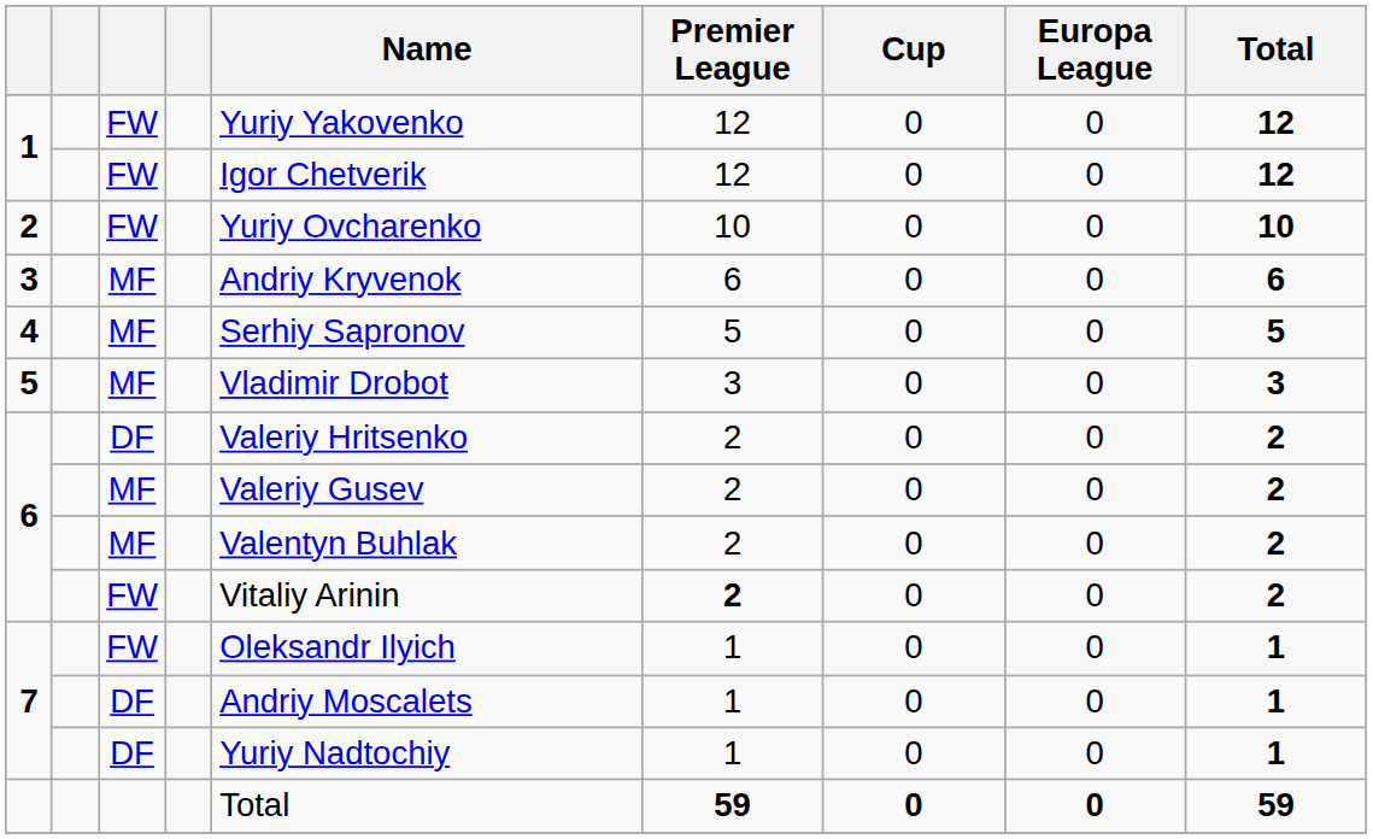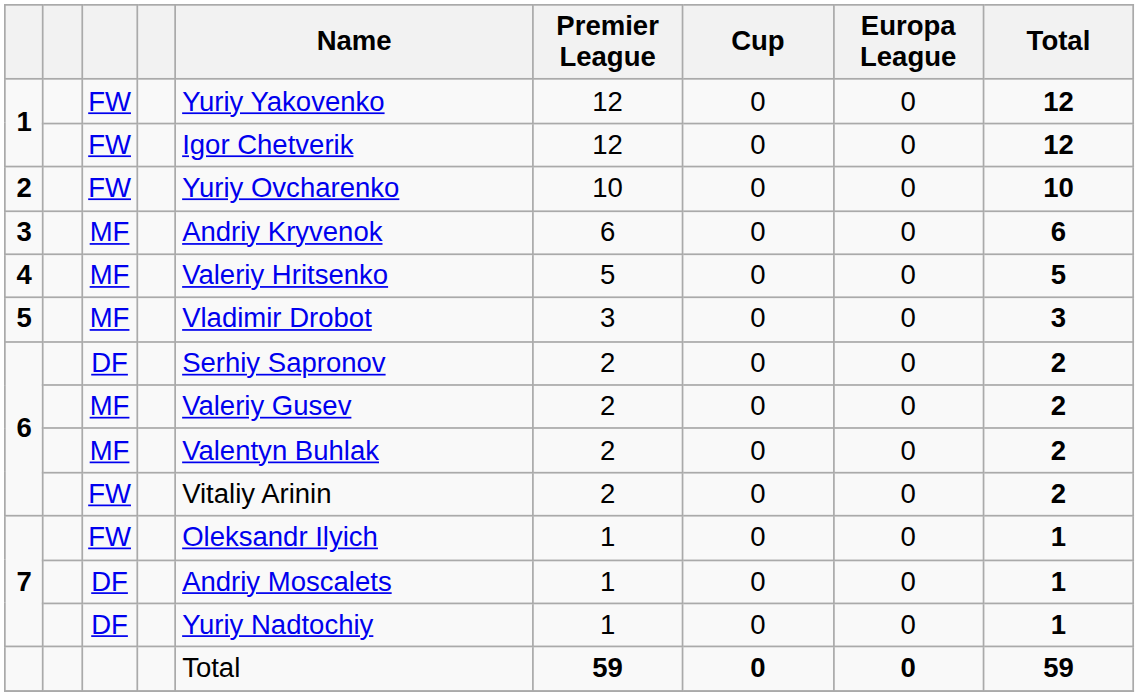 <table class="wikitable" style="text-align:center">
 <tr>
 <th width=15></th>
 <th width=15></th>
 <th width=15></th>
 <th width=15></th>
 <th width=200>Name</th>
 <th width=80><strong>Premier League</strong></th>
 <th width=80><strong>Cup</strong></th>
 <th width=80><strong>Europa League</strong></th>
 <th width=80>Total</th>
 </tr>
 <tr>
 <td rowspan=2><strong>1</strong></td>
 <td></td>
 <td><a href='#'>FW</a></td>
 <td></td>
 <td align=left><a href='#'>Yuriy Yakovenko</a></td>
 <td>12</td>
 <td>0</td>
 <td>0</td>
 <td><strong>12</strong></td>
 </tr>
 <tr>
 <td></td>
 <td><a href='#'>FW</a></td>
 <td></td>
 <td align=left><a href='#'>Igor Chetverik</a></td>
 <td>12</td>
 <td>0</td>
 <td>0</td>
 <td><strong>12</strong></td>
 </tr>
 <tr>
 <td><strong>2</strong></td>
 <td></td>
 <td><a href='#'>FW</a></td>
 <td></td>
 <td align=left><a href='#'>Yuriy Ovcharenko</a></td>
 <td>10</td>
 <td>0</td>
 <td>0</td>
 <td><strong>10</strong></td>
 </tr>
 <tr>
 <td><strong>3</strong></td>
 <td></td>
 <td><a href='#'>MF</a></td>
 <td></td>
 <td align=left><a href='#'>Andriy Kryvenok</a></td>
 <td>6</td>
 <td>0</td>
 <td>0</td>
 <td><strong>6</strong></td>
 </tr>
 <tr>
 <td><strong>4</strong></td>
 <td></td>
 <td><a href='#'>MF</a></td>
 <td></td>
-<td align=left><a href='#'>Serhiy Sapronov</a></td>
+<td align=left><a href='#'>Valeriy Hritsenko</a></td>
 <td>5</td>
 <td>0</td>
 <td>0</td>
 <td><strong>5</strong></td>
 </tr>
 <tr>
 <td><strong>5</strong></td>
 <td></td>
 <td><a href='#'>MF</a></td>
 <td></td>
 <td align=left><a href='#'>Vladimir Drobot</a></td>
 <td>3</td>
 <td>0</td>
 <td>0</td>
 <td><strong>3</strong></td>
 </tr>
 <tr>
 <td rowspan=4><strong>6</strong></td>
 <td></td>
 <td><a href='#'>DF</a></td>
 <td></td>
-<td align=left><a href='#'>Valeriy Hritsenko</a></td>
+<td align=left><a href='#'>Serhiy Sapronov</a></td>
 <td>2</td>
 <td>0</td>
 <td>0</td>
 <td><strong>2</strong></td>
 </tr>
 <tr>
 <td></td>
 <td><a href='#'>MF</a></td>
 <td></td>
 <td align=left><a href='#'>Valeriy Gusev</a></td>
 <td>2</td>
 <td>0</td>
 <td>0</td>
 <td><strong>2</strong></td>
 </tr>
 <tr>
 <td></td>
 <td><a href='#'>MF</a></td>
 <td></td>
 <td align=left><a href='#'>Valentyn Buhlak</a></td>
 <td>2</td>
 <td>0</td>
 <td>0</td>
 <td><strong>2</strong></td>
 </tr>
 <tr>
 <td></td>
 <td><a href='#'>FW</a></td>
 <td></td>
 <td align=left>Vitaliy Arinin</td>
-<td><strong>2</strong></td>
+<td>2</td>
 <td>0</td>
 <td>0</td>
 <td><strong>2</strong></td>
 </tr>
 <tr>
 <td rowspan=3><strong>7</strong></td>
 <td></td>
 <td><a href='#'>FW</a></td>
 <td></td>
 <td align=left><a href='#'>Oleksandr Ilyich</a></td>
 <td>1</td>
 <td>0</td>
 <td>0</td>
 <td><strong>1</strong></td>
 </tr>
 <tr>
 <td></td>
 <td><a href='#'>DF</a></td>
 <td></td>
 <td align=left><a href='#'>Andriy Moscalets</a></td>
 <td>1</td>
 <td>0</td>
 <td>0</td>
 <td><strong>1</strong></td>
 </tr>
 <tr>
 <td></td>
 <td><a href='#'>DF</a></td>
 <td></td>
 <td align=left><a href='#'>Yuriy Nadtochiy</a></td>
 <td>1</td>
 <td>0</td>
 <td>0</td>
 <td><strong>1</strong></td>
 </tr>
 <tr>
 <td></td>
 <td></td>
 <td></td>
 <td></td>
 <td align=left>Total</td>
 <td><strong>59</strong></td>
 <td><strong>0</strong></td>
 <td><strong>0</strong></td>
 <td><strong>59</strong></td>
 </tr>
 <tr>
 </tr>
 </table>
